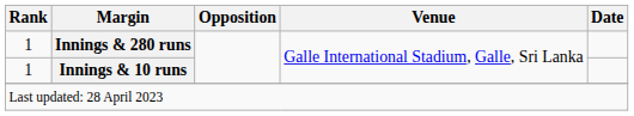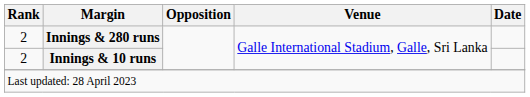 <table class="wikitable plainrowheaders sortable">
 <tr>
 <th scope=col>Rank</th>
 <th scope=col>Margin</th>
 <th scope=col>Opposition</th>
 <th scope=col>Venue</th>
 <th scope=col>Date</th>
 </tr>
 <tr>
-<td align=center>1</td>
+<td align=center>2</td>
 <th scope=row style="text-align:center;">Innings & 280 runs</th>
 <td rowspan=2></td>
 <td rowspan=2><a href='#'>Galle International Stadium</a>, <a href='#'>Galle</a>, Sri Lanka</td>
 <td></td>
 </tr>
 <tr>
-<td align=center>1</td>
+<td align=center>2</td>
 <th scope=row style="text-align:center;">Innings & 10 runs</th>
 <td></td>
 </tr>
 <tr>
 </tr>
 <tr class=sortbottom>
 <td colspan=5><small>Last updated: 28 April 2023</small></td>
 </tr>
 </table>
